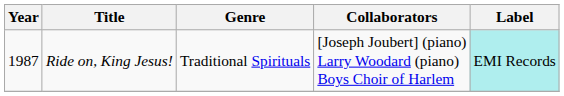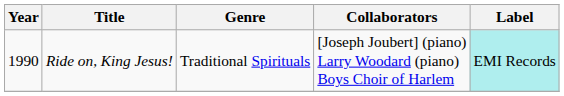 <table class="wikitable" style="font-size:95%;">
 <tr>
 <th>Year</th>
 <th>Title</th>
 <th>Genre</th>
 <th>Collaborators</th>
 <th>Label</th>
 </tr>
 <tr>
-<td>1987</td>
+<td>1990</td>
 <td><em>Ride on, King Jesus!</em></td>
 <td>Traditional <a href='#'>Spirituals</a></td>
 <td>[Joseph Joubert] (piano)<br><a href='#'>Larry Woodard</a> (piano)<br><a href='#'>Boys Choir of Harlem</a></td>
 <td style="background: paleturquoise;">EMI Records</td>
 </tr>
 <tr>
 </tr>
 </table>
